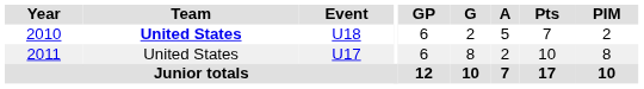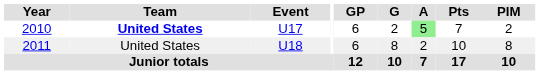 <table border="0" cellpadding="1" cellspacing="0" ID="Table3" style="text-align:center; width:40em">
 <tr bgcolor="#e0e0e0">
 <th>Year</th>
 <th>Team</th>
 <th>Event</th>
 <th rowspan="102" bgcolor="#ffffff"></th>
 <th>GP</th>
 <th>G</th>
 <th>A</th>
 <th>Pts</th>
 <th>PIM</th>
 </tr>
 <tr>
 <td><a href='#'>2010</a></td>
 <td><strong><a href='#'>United States</a></strong></td>
-<td><a href='#'>U18</a></td>
+<td><a href='#'>U17</a></td>
 <td>6</td>
 <td>2</td>
-<td>5</td>
+<td style="background: lightgreen;">5</td>
 <td>7</td>
 <td>2</td>
 </tr>
 <tr bgcolor="#f0f0f0">
 <td><a href='#'>2011</a></td>
 <td>United States</td>
-<td><a href='#'>U17</a></td>
+<td><a href='#'>U18</a></td>
 <td>6</td>
 <td>8</td>
 <td>2</td>
 <td>10</td>
 <td>8</td>
 </tr>
 <tr bgcolor="#e0e0e0">
 <th colspan=4>Junior totals</th>
 <th>12</th>
 <th>10</th>
 <th>7</th>
 <th>17</th>
 <th>10</th>
 </tr>
 </table>
